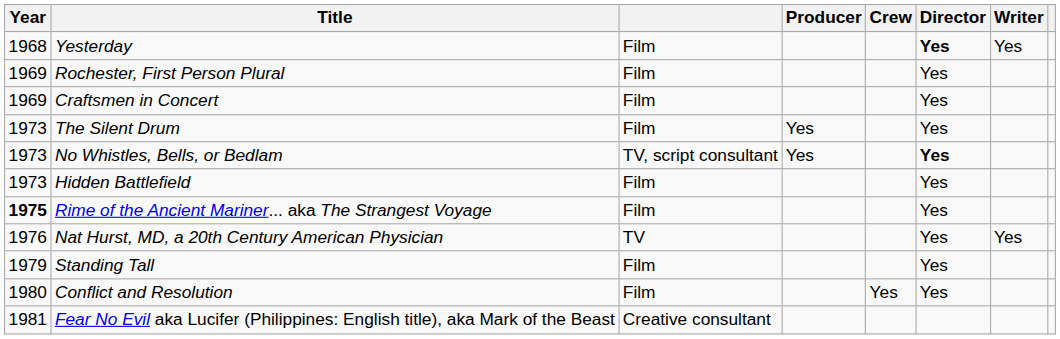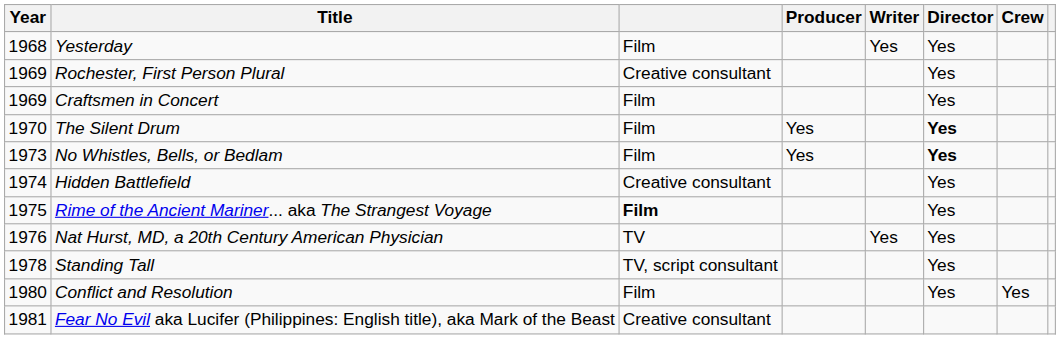 <table class="wikitable plainrowheaders">
 <tr>
 <th scope="col">Year</th>
 <th scope="col">Title</th>
 <th scope="col"></th>
 <th scope="col">Producer</th>
+<th scope="col">Writer</th>
+<th scope="col">Director</th>
 <th>Crew</th>
-<th scope="col">Director</th>
-<th scope="col">Writer</th>
 <th scope="col" class="unsortable"></th>
 </tr>
 <tr>
 <td>1968</td>
 <td><em>Yesterday</em></td>
 <td>Film</td>
 <td></td>
+<td>Yes</td>
+<td>Yes</td>
 <td></td>
-<td><strong>Yes</strong></td>
-<td>Yes</td>
 <td></td>
 </tr>
 <tr>
 <td>1969</td>
 <td><em>Rochester, First Person Plural</em></td>
-<td>Film</td>
+<td>Creative consultant</td>
 <td></td>
 <td></td>
 <td>Yes</td>
 <td></td>
 <td></td>
 </tr>
 <tr>
 <td>1969</td>
 <td><em>Craftsmen in Concert</em></td>
 <td>Film</td>
 <td></td>
 <td></td>
 <td>Yes</td>
 <td></td>
 <td></td>
 </tr>
 <tr>
-<td>1973</td>
+<td>1970</td>
 <td><em>The Silent Drum</em></td>
 <td>Film</td>
-<td>Yes</td>
-<td></td>
-<td>Yes</td>
-<td></td>
-<td></td>
-</tr>
-<tr>
-<td>1973</td>
-<td><em>No Whistles, Bells, or Bedlam</em></td>
-<td>TV, script consultant</td>
 <td>Yes</td>
 <td></td>
 <td><strong>Yes</strong></td>
 <td></td>
 <td></td>
 </tr>
 <tr>
 <td>1973</td>
+<td><em>No Whistles, Bells, or Bedlam</em></td>
+<td>Film</td>
+<td>Yes</td>
+<td></td>
+<td><strong>Yes</strong></td>
+<td></td>
+<td></td>
+</tr>
+<tr>
+<td>1974</td>
 <td><em>Hidden Battlefield</em></td>
-<td>Film</td>
+<td>Creative consultant</td>
 <td></td>
 <td></td>
 <td>Yes</td>
 <td></td>
 <td></td>
 </tr>
 <tr>
-<td><strong>1975</strong></td>
+<td>1975</td>
 <td><em><a href='#'>Rime of the Ancient Mariner</a></em>... aka <em>The Strangest Voyage</em></td>
-<td>Film</td>
+<td><strong>Film</strong></td>
 <td></td>
 <td></td>
 <td>Yes</td>
 <td></td>
 <td></td>
 </tr>
 <tr>
 <td>1976</td>
 <td><em>Nat Hurst, MD, a 20th Century American Physician</em></td>
 <td>TV</td>
 <td></td>
-<td></td>
 <td>Yes</td>
 <td>Yes</td>
 <td></td>
+<td></td>
 </tr>
 <tr>
-<td>1979</td>
+<td>1978</td>
 <td><em>Standing Tall</em></td>
-<td>Film</td>
+<td>TV, script consultant</td>
 <td></td>
 <td></td>
 <td>Yes</td>
 <td></td>
 <td></td>
 </tr>
 <tr>
 <td>1980</td>
 <td><em>Conflict and Resolution</em></td>
 <td>Film</td>
 <td></td>
+<td></td>
 <td>Yes</td>
 <td>Yes</td>
-<td></td>
 <td></td>
 </tr>
 <tr>
 <td>1981</td>
 <td><em><a href='#'>Fear No Evil</a></em> aka Lucifer (Philippines: English title), aka Mark of the Beast</td>
 <td>Creative consultant</td>
 <td></td>
 <td></td>
 <td></td>
 <td></td>
 <td></td>
 </tr>
 </table>
